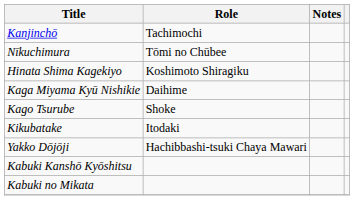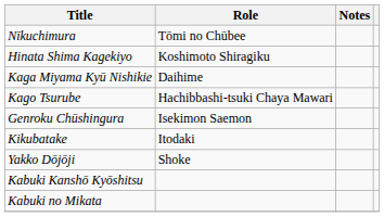 <table class="wikitable">
 <tr>
 <th>Title</th>
 <th>Role</th>
 <th>Notes</th>
 <th></th>
-</tr>
-<tr>
-<td><em><a href='#'>Kanjinchō</a></em></td>
-<td>Tachimochi</td>
-<td></td>
-<td></td>
 </tr>
 <tr>
 <td><em>Nīkuchimura</em></td>
 <td>Tōmi no Chūbee</td>
 <td></td>
 <td></td>
 </tr>
 <tr>
 <td><em>Hinata Shima Kagekiyo</em></td>
 <td>Koshimoto Shiragiku</td>
 <td></td>
 <td></td>
 </tr>
 <tr>
 <td><em>Kaga Miyama Kyū Nishikie</em></td>
 <td>Daihime</td>
 <td></td>
 <td></td>
 </tr>
 <tr>
 <td><em>Kago Tsurube</em></td>
-<td>Shoke</td>
+<td>Hachibbashi-tsuki Chaya Mawari</td>
+<td></td>
+<td></td>
+</tr>
+<tr>
+<td><em>Genroku Chūshingura</em></td>
+<td>Isekimon Saemon</td>
 <td></td>
 <td></td>
 </tr>
 <tr>
 <td><em>Kikubatake</em></td>
 <td>Itodaki</td>
 <td></td>
 <td></td>
 </tr>
 <tr>
 <td><em>Yakko Dōjōji</em></td>
-<td>Hachibbashi-tsuki Chaya Mawari</td>
+<td>Shoke</td>
 <td></td>
 <td></td>
 </tr>
 <tr>
 <td><em>Kabuki Kanshō Kyōshitsu</em></td>
 <td></td>
 <td></td>
 <td></td>
 </tr>
 <tr>
 <td><em>Kabuki no Mikata</em></td>
 <td></td>
 <td></td>
 <td></td>
 </tr>
 <tr>
 </tr>
 </table>
